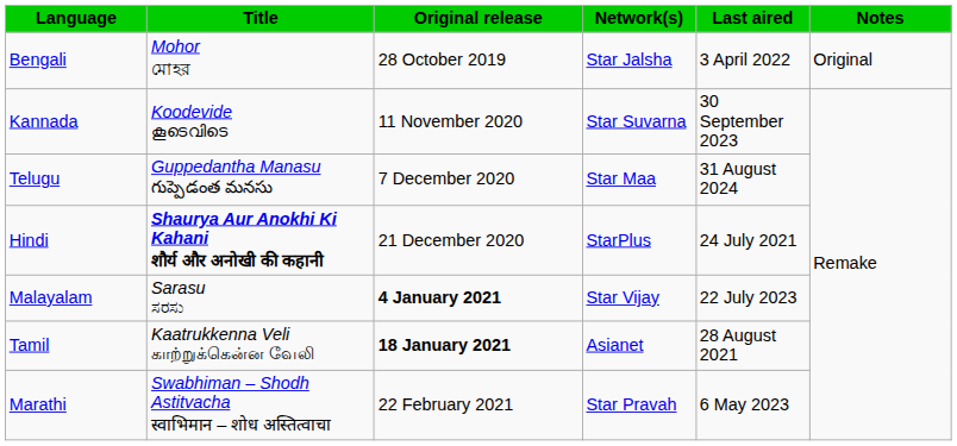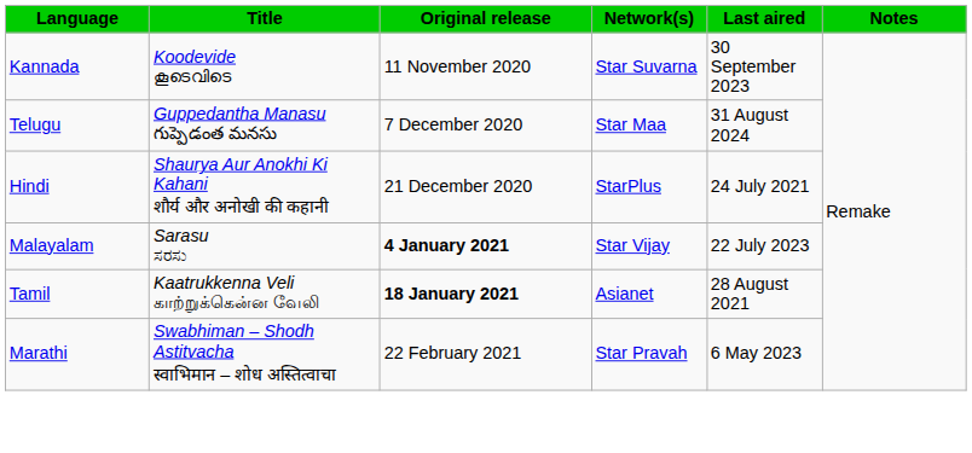 <table class="wikitable" style="width:100%">
 <tr>
 <th style="background:#00cc00; width:15%;">Language</th>
 <th style="background:#00cc00; width:24%;">Title</th>
 <th style="background:#00cc00; width:22%;">Original release</th>
 <th style="background:#00cc00; width:12%;">Network(s)</th>
 <th style="background:#00cc00; width:12%;">Last aired</th>
 <th style="background:#00cc00; width:24%;">Notes</th>
-</tr>
-<tr>
-<td><a href='#'>Bengali</a></td>
-<td><em><a href='#'>Mohor</a></em> <br> মোহর</td>
-<td>28 October 2019</td>
-<td><a href='#'>Star Jalsha</a></td>
-<td>3 April 2022</td>
-<td>Original</td>
 </tr>
 <tr>
 <td><a href='#'>Kannada</a></td>
 <td><em><a href='#'>Koodevide</a></em> <br> കൂടെവിടെ</td>
 <td>11 November 2020</td>
 <td><a href='#'>Star Suvarna</a></td>
 <td>30 September 2023</td>
 <td rowspan="6">Remake</td>
 </tr>
 <tr>
 <td><a href='#'>Telugu</a></td>
 <td><em><a href='#'>Guppedantha Manasu</a></em> <br> గుప్పెడంత మనసు</td>
 <td>7 December 2020</td>
 <td><a href='#'>Star Maa</a></td>
 <td>31 August 2024</td>
 </tr>
 <tr>
 <td><a href='#'>Hindi</a></td>
-<td><strong><em><a href='#'>Shaurya Aur Anokhi Ki Kahani</a></em> <br> शौर्य और अनोखी की कहानी</strong></td>
+<td><em><a href='#'>Shaurya Aur Anokhi Ki Kahani</a></em> <br> शौर्य और अनोखी की कहानी</td>
 <td>21 December 2020</td>
 <td><a href='#'>StarPlus</a></td>
 <td>24 July 2021</td>
 </tr>
 <tr>
 <td><a href='#'>Malayalam</a></td>
 <td><em>Sarasu</em> <br> ಸರಸು</td>
 <td><strong>4 January 2021</strong></td>
 <td><a href='#'>Star Vijay</a></td>
 <td>22 July 2023</td>
 </tr>
 <tr>
 <td><a href='#'>Tamil</a></td>
 <td><em>Kaatrukkenna Veli</em> <br> காற்றுக்கென்ன வேலி</td>
 <td><strong>18 January 2021</strong></td>
 <td><a href='#'>Asianet</a></td>
 <td>28 August 2021</td>
 </tr>
 <tr>
 <td><a href='#'>Marathi</a></td>
 <td><em><a href='#'>Swabhiman – Shodh Astitvacha</a></em> <br> स्वाभिमान – शोध अस्तित्वाचा</td>
 <td>22 February 2021</td>
 <td><a href='#'>Star Pravah</a></td>
 <td>6 May 2023</td>
 </tr>
 </table>
